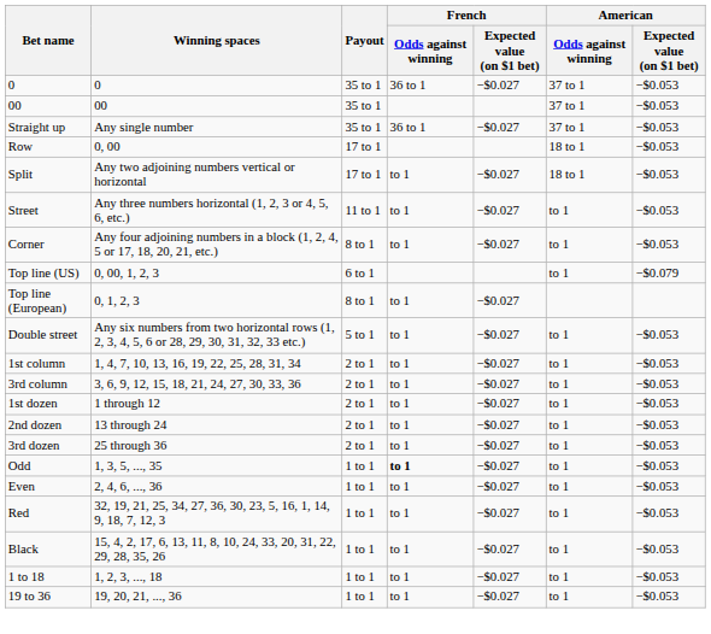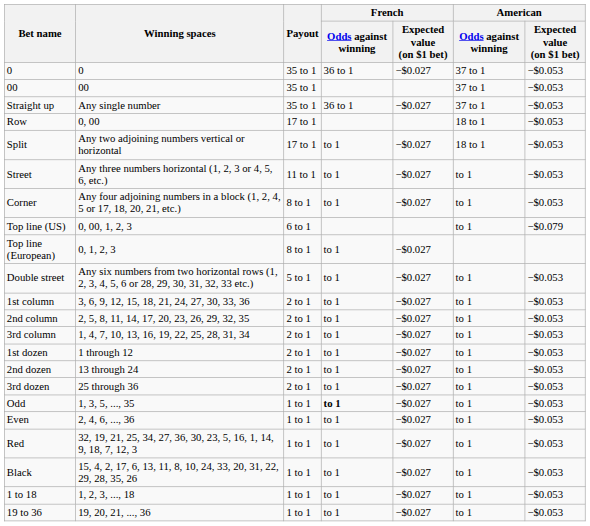 <table class="wikitable">
 <tr>
 <th rowspan=2>Bet name</th>
 <th rowspan=2>Winning spaces</th>
 <th rowspan=2>Payout</th>
 <th colspan=2>French</th>
 <th colspan=2>American</th>
 </tr>
 <tr>
 <th><a href='#'>Odds</a> against winning</th>
 <th>Expected value<br>(on $1 bet)</th>
 <th><a href='#'>Odds</a> against winning</th>
 <th>Expected value<br>(on $1 bet)</th>
 </tr>
 <tr>
 <td>0</td>
 <td>0</td>
 <td>35 to 1</td>
 <td>36 to 1</td>
 <td>−$0.027</td>
 <td>37 to 1</td>
 <td>−$0.053</td>
 </tr>
 <tr>
 <td>00</td>
 <td>00</td>
 <td>35 to 1</td>
 <td></td>
 <td></td>
 <td>37 to 1</td>
 <td>−$0.053</td>
 </tr>
 <tr>
 <td>Straight up</td>
 <td>Any single number</td>
 <td>35 to 1</td>
 <td>36 to 1</td>
 <td>−$0.027</td>
 <td>37 to 1</td>
 <td>−$0.053</td>
 </tr>
 <tr>
 <td>Row</td>
 <td>0, 00</td>
 <td>17 to 1</td>
 <td></td>
 <td></td>
 <td>18 to 1</td>
 <td>−$0.053</td>
 </tr>
 <tr>
 <td>Split</td>
 <td>Any two adjoining numbers vertical or horizontal</td>
 <td>17 to 1</td>
 <td> to 1</td>
 <td>−$0.027</td>
 <td>18 to 1</td>
 <td>−$0.053</td>
 </tr>
 <tr>
 <td>Street</td>
 <td>Any three numbers horizontal (1, 2, 3 or 4, 5, 6, etc.)</td>
 <td>11 to 1</td>
 <td> to 1</td>
 <td>−$0.027</td>
 <td> to 1</td>
 <td>−$0.053</td>
 </tr>
 <tr>
 <td>Corner</td>
 <td>Any four adjoining numbers in a block (1, 2, 4, 5 or 17, 18, 20, 21, etc.)</td>
 <td>8 to 1</td>
 <td> to 1</td>
 <td>−$0.027</td>
 <td> to 1</td>
 <td>−$0.053</td>
 </tr>
 <tr>
 <td>Top line (US)</td>
 <td>0, 00, 1, 2, 3</td>
 <td>6 to 1</td>
 <td></td>
 <td></td>
 <td> to 1</td>
 <td>−$0.079</td>
 </tr>
 <tr>
 <td>Top line (European)</td>
 <td>0, 1, 2, 3</td>
 <td>8 to 1</td>
 <td> to 1</td>
 <td>−$0.027</td>
 <td></td>
 <td></td>
 </tr>
 <tr>
 <td>Double street</td>
 <td>Any six numbers from two horizontal rows (1, 2, 3, 4, 5, 6 or 28, 29, 30, 31, 32, 33 etc.)</td>
 <td>5 to 1</td>
 <td> to 1</td>
 <td>−$0.027</td>
 <td> to 1</td>
 <td>−$0.053</td>
 </tr>
 <tr>
 <td>1st column</td>
-<td>1, 4, 7, 10, 13, 16, 19, 22, 25, 28, 31, 34</td>
+<td>3, 6, 9, 12, 15, 18, 21, 24, 27, 30, 33, 36</td>
+<td>2 to 1</td>
+<td> to 1</td>
+<td>−$0.027</td>
+<td> to 1</td>
+<td>−$0.053</td>
+</tr>
+<tr>
+<td>2nd column</td>
+<td>2, 5, 8, 11, 14, 17, 20, 23, 26, 29, 32, 35</td>
 <td>2 to 1</td>
 <td> to 1</td>
 <td>−$0.027</td>
 <td> to 1</td>
 <td>−$0.053</td>
 </tr>
 <tr>
 <td>3rd column</td>
-<td>3, 6, 9, 12, 15, 18, 21, 24, 27, 30, 33, 36</td>
+<td>1, 4, 7, 10, 13, 16, 19, 22, 25, 28, 31, 34</td>
 <td>2 to 1</td>
 <td> to 1</td>
 <td>−$0.027</td>
 <td> to 1</td>
 <td>−$0.053</td>
 </tr>
 <tr>
 <td>1st dozen</td>
 <td>1 through 12</td>
 <td>2 to 1</td>
 <td> to 1</td>
 <td>−$0.027</td>
 <td> to 1</td>
 <td>−$0.053</td>
 </tr>
 <tr>
 <td>2nd dozen</td>
 <td>13 through 24</td>
 <td>2 to 1</td>
 <td> to 1</td>
 <td>−$0.027</td>
 <td> to 1</td>
 <td>−$0.053</td>
 </tr>
 <tr>
 <td>3rd dozen</td>
 <td>25 through 36</td>
 <td>2 to 1</td>
 <td> to 1</td>
 <td>−$0.027</td>
 <td> to 1</td>
 <td>−$0.053</td>
 </tr>
 <tr>
 <td>Odd</td>
 <td>1, 3, 5, ..., 35</td>
 <td>1 to 1</td>
 <td><strong> to 1</strong></td>
 <td>−$0.027</td>
 <td> to 1</td>
 <td>−$0.053</td>
 </tr>
 <tr>
 <td>Even</td>
 <td>2, 4, 6, ..., 36</td>
 <td>1 to 1</td>
 <td> to 1</td>
 <td>−$0.027</td>
 <td> to 1</td>
 <td>−$0.053</td>
 </tr>
 <tr>
 <td>Red</td>
 <td>32, 19, 21, 25, 34, 27, 36, 30, 23, 5, 16, 1, 14, 9, 18, 7, 12, 3</td>
 <td>1 to 1</td>
 <td> to 1</td>
 <td>−$0.027</td>
 <td> to 1</td>
 <td>−$0.053</td>
 </tr>
 <tr>
 <td>Black</td>
 <td>15, 4, 2, 17, 6, 13, 11, 8, 10, 24, 33, 20, 31, 22, 29, 28, 35, 26</td>
 <td>1 to 1</td>
 <td> to 1</td>
 <td>−$0.027</td>
 <td> to 1</td>
 <td>−$0.053</td>
 </tr>
 <tr>
 <td>1 to 18</td>
 <td>1, 2, 3, ..., 18</td>
 <td>1 to 1</td>
 <td> to 1</td>
 <td>−$0.027</td>
 <td> to 1</td>
 <td>−$0.053</td>
 </tr>
 <tr>
 <td>19 to 36</td>
 <td>19, 20, 21, ..., 36</td>
 <td>1 to 1</td>
 <td> to 1</td>
 <td>−$0.027</td>
 <td> to 1</td>
 <td>−$0.053</td>
 </tr>
 </table>
